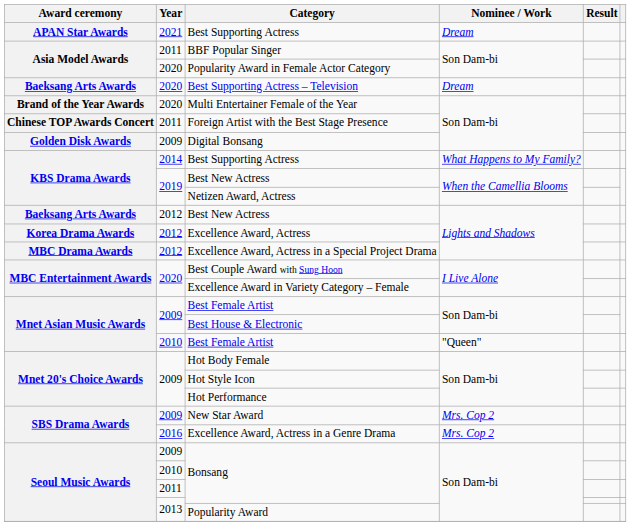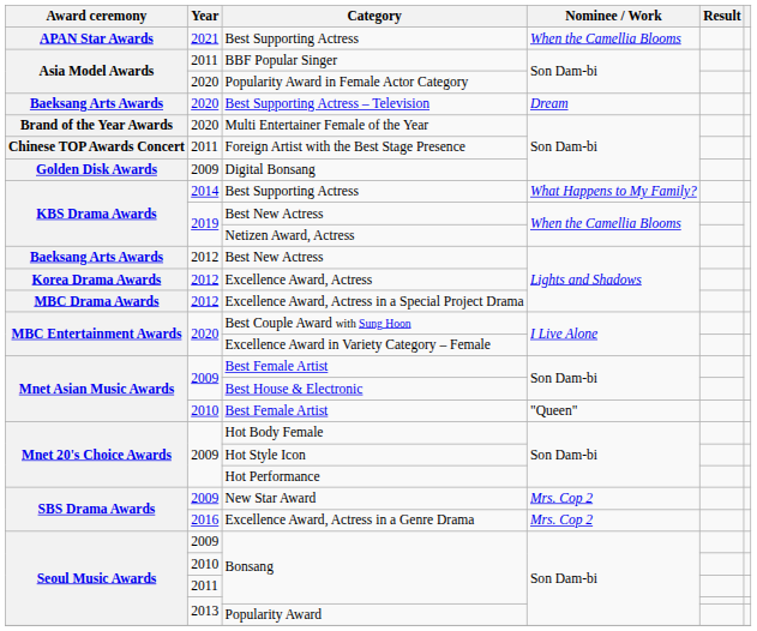 <table class="wikitable plainrowheaders sortable">
 <tr>
 <th scope="col">Award ceremony</th>
 <th scope="col">Year</th>
 <th scope="col">Category</th>
 <th scope="col">Nominee / Work</th>
 <th scope="col">Result</th>
 <th scope="col" class="unsortable"></th>
 </tr>
 <tr>
 <th scope="row"  rowspan="1"><a href='#'>APAN Star Awards</a></th>
 <td><a href='#'>2021</a></td>
 <td>Best Supporting Actress</td>
-<td><em><a href='#'>Dream</a></em></td>
+<td><em><a href='#'>When the Camellia Blooms</a></em></td>
 <td></td>
 <td></td>
 </tr>
 <tr>
 <th scope="row"  rowspan="2">Asia Model Awards</th>
 <td>2011</td>
 <td>BBF Popular Singer</td>
 <td rowspan="2">Son Dam-bi</td>
 <td></td>
 <td></td>
 </tr>
 <tr>
 <td>2020</td>
 <td>Popularity Award in Female Actor Category</td>
 <td></td>
 <td></td>
 </tr>
 <tr>
 <th scope="row"  rowspan="1"><a href='#'>Baeksang Arts Awards</a></th>
 <td><a href='#'>2020</a></td>
 <td><a href='#'>Best Supporting Actress – Television</a></td>
 <td><em><a href='#'>Dream</a></em></td>
 <td></td>
 <td></td>
 </tr>
 <tr>
 <th scope="row">Brand of the Year Awards</th>
 <td>2020</td>
 <td>Multi Entertainer Female of the Year</td>
 <td rowspan="3">Son Dam-bi</td>
 <td></td>
 <td></td>
 </tr>
 <tr>
 <th scope="row">Chinese TOP Awards Concert</th>
 <td>2011</td>
 <td>Foreign Artist with the Best Stage Presence</td>
 <td></td>
 <td></td>
 </tr>
 <tr>
 <th scope="row"><a href='#'>Golden Disk Awards</a></th>
 <td>2009</td>
 <td>Digital Bonsang</td>
 <td></td>
 <td></td>
 </tr>
 <tr>
 <th scope="row"  rowspan="3"><a href='#'>KBS Drama Awards</a></th>
 <td><a href='#'>2014</a></td>
 <td>Best Supporting Actress</td>
 <td><em><a href='#'>What Happens to My Family?</a></em></td>
 <td></td>
 <td></td>
 </tr>
 <tr>
 <td rowspan=2><a href='#'>2019</a></td>
 <td>Best New Actress</td>
 <td rowspan=2><em><a href='#'>When the Camellia Blooms</a></em></td>
 <td></td>
 <td rowspan=2></td>
 </tr>
 <tr>
 <td>Netizen Award, Actress</td>
 <td></td>
 </tr>
 <tr>
 <th scope="row"  rowspan="1"><a href='#'>Baeksang Arts Awards</a></th>
 <td>2012</td>
 <td>Best New Actress</td>
 <td rowspan=3><em><a href='#'>Lights and Shadows</a></em></td>
 <td></td>
 <td></td>
 </tr>
 <tr>
 <th scope="row"><a href='#'>Korea Drama Awards</a></th>
 <td><a href='#'>2012</a></td>
 <td>Excellence Award, Actress</td>
 <td></td>
 <td></td>
 </tr>
 <tr>
 <th scope="row"  rowspan="1"><a href='#'>MBC Drama Awards</a></th>
 <td><a href='#'>2012</a></td>
 <td>Excellence Award, Actress in a Special Project Drama</td>
 <td></td>
 <td></td>
 </tr>
 <tr>
 <th scope="row"  rowspan="2"><a href='#'>MBC Entertainment Awards</a></th>
 <td rowspan="2"><a href='#'>2020</a></td>
 <td>Best Couple Award <small>with <a href='#'>Sung Hoon</a></small></td>
 <td rowspan="2"><em><a href='#'>I Live Alone</a></em></td>
 <td></td>
 <td></td>
 </tr>
 <tr>
 <td>Excellence Award in Variety Category	– Female</td>
 <td></td>
 <td></td>
 </tr>
 <tr>
 <th scope="row"  rowspan="3"><a href='#'>Mnet Asian Music Awards</a></th>
 <td rowspan=2><a href='#'>2009</a></td>
 <td><a href='#'>Best Female Artist</a></td>
 <td rowspan="2">Son Dam-bi</td>
 <td></td>
 <td rowspan=2></td>
 </tr>
 <tr>
 <td><a href='#'>Best House & Electronic</a></td>
 <td></td>
 </tr>
 <tr>
 <td><a href='#'>2010</a></td>
 <td><a href='#'>Best Female Artist</a></td>
 <td>"Queen"</td>
 <td></td>
 <td></td>
 </tr>
 <tr>
 <th scope="row"  rowspan=3><a href='#'>Mnet 20's Choice Awards</a></th>
 <td rowspan="3">2009</td>
 <td>Hot Body Female</td>
 <td rowspan="3">Son Dam-bi</td>
 <td></td>
 <td></td>
 </tr>
 <tr>
 <td>Hot Style Icon</td>
 <td></td>
 <td></td>
 </tr>
 <tr>
 <td>Hot Performance</td>
 <td></td>
 <td></td>
 </tr>
 <tr>
 <th scope="row"  rowspan="2"><a href='#'>SBS Drama Awards</a></th>
 <td><a href='#'>2009</a></td>
 <td>New Star Award</td>
 <td><em><a href='#'>Mrs. Cop 2</a></em></td>
 <td></td>
 <td></td>
 </tr>
 <tr>
 <td><a href='#'>2016</a></td>
 <td>Excellence Award, Actress in a Genre Drama</td>
 <td><em><a href='#'>Mrs. Cop 2</a></em></td>
 <td></td>
 <td></td>
 </tr>
 <tr>
 <th scope="row"  rowspan="5"><a href='#'>Seoul Music Awards</a></th>
 <td>2009</td>
 <td rowspan="4">Bonsang</td>
 <td rowspan="5">Son Dam-bi</td>
 <td></td>
 <td></td>
 </tr>
 <tr>
 <td>2010</td>
 <td></td>
 <td></td>
 </tr>
 <tr>
 <td>2011</td>
 <td></td>
 <td></td>
 </tr>
 <tr>
 <td rowspan=2>2013</td>
 <td></td>
 <td></td>
 </tr>
 <tr>
 <td>Popularity Award</td>
 <td></td>
 <td></td>
 </tr>
 <tr>
 </tr>
 </table>
